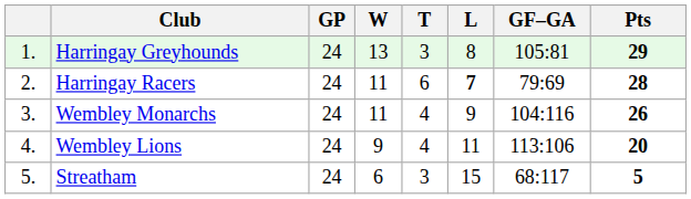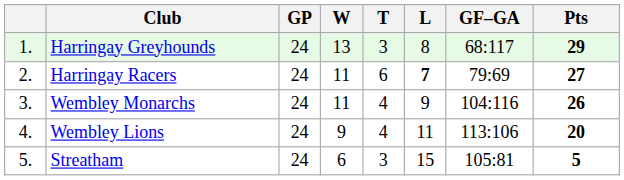 <table class="wikitable">
 <tr>
 <th width="30"></th>
 <th width="200">Club</th>
 <th width="30">GP</th>
 <th width="30">W</th>
 <th width="30">T</th>
 <th width="30">L</th>
 <th width="70">GF–GA</th>
 <th width="70">Pts</th>
 </tr>
 <tr bgcolor="#e6fae6" align="center">
 <td>1.</td>
 <td align="left"><a href='#'>Harringay Greyhounds</a></td>
 <td>24</td>
 <td>13</td>
 <td>3</td>
 <td>8</td>
-<td>105:81</td>
+<td>68:117</td>
 <td><strong>29</strong></td>
 </tr>
 <tr bgcolor="#FFFFFF" align="center">
 <td>2.</td>
 <td align="left"><a href='#'>Harringay Racers</a></td>
 <td>24</td>
 <td>11</td>
 <td>6</td>
 <td><strong>7</strong></td>
 <td>79:69</td>
-<td><strong>28</strong></td>
+<td><strong>27</strong></td>
 </tr>
 <tr bgcolor="#FFFFFF" align="center">
 <td>3.</td>
 <td align="left"><a href='#'>Wembley Monarchs</a></td>
 <td>24</td>
 <td>11</td>
 <td>4</td>
 <td>9</td>
 <td>104:116</td>
 <td><strong>26</strong></td>
 </tr>
 <tr bgcolor="#FFFFFF" align="center">
 <td>4.</td>
 <td align="left"><a href='#'>Wembley Lions</a></td>
 <td>24</td>
 <td>9</td>
 <td>4</td>
 <td>11</td>
 <td>113:106</td>
 <td><strong>20</strong></td>
 </tr>
 <tr bgcolor="#FFFFFF" align="center">
 <td>5.</td>
 <td align="left"><a href='#'>Streatham</a></td>
 <td>24</td>
 <td>6</td>
 <td>3</td>
 <td>15</td>
-<td>68:117</td>
+<td>105:81</td>
 <td><strong>5</strong></td>
 </tr>
 </table>
